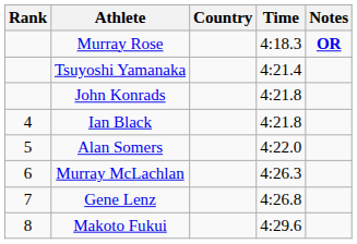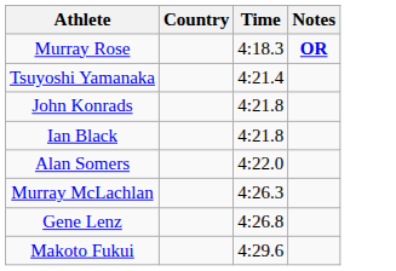 <table class="wikitable sortable" style="text-align:center">
 <tr>
-<th>Rank</th>
 <th>Athlete</th>
 <th>Country</th>
 <th>Time</th>
 <th>Notes</th>
 </tr>
 <tr>
-<td></td>
 <td><a href='#'>Murray Rose</a></td>
 <td align=left></td>
 <td>4:18.3</td>
 <td><strong><a href='#'>OR</a></strong></td>
 </tr>
 <tr>
-<td></td>
 <td><a href='#'>Tsuyoshi Yamanaka</a></td>
 <td align=left></td>
 <td>4:21.4</td>
 <td><strong> </strong></td>
 </tr>
 <tr>
-<td></td>
 <td><a href='#'>John Konrads</a></td>
 <td align=left></td>
 <td>4:21.8</td>
 <td><strong> </strong></td>
 </tr>
 <tr>
-<td>4</td>
 <td><a href='#'>Ian Black</a></td>
 <td align=left></td>
 <td>4:21.8</td>
 <td><strong> </strong></td>
 </tr>
 <tr>
-<td>5</td>
 <td><a href='#'>Alan Somers</a></td>
 <td align=left></td>
 <td>4:22.0</td>
 <td><strong> </strong></td>
 </tr>
 <tr>
-<td>6</td>
 <td><a href='#'>Murray McLachlan</a></td>
 <td align=left></td>
 <td>4:26.3</td>
 <td><strong> </strong></td>
 </tr>
 <tr>
-<td>7</td>
 <td><a href='#'>Gene Lenz</a></td>
 <td align=left></td>
 <td>4:26.8</td>
 <td><strong> </strong></td>
 </tr>
 <tr>
-<td>8</td>
 <td><a href='#'>Makoto Fukui</a></td>
 <td align=left></td>
 <td>4:29.6</td>
 <td><strong> </strong></td>
 </tr>
 </table>
